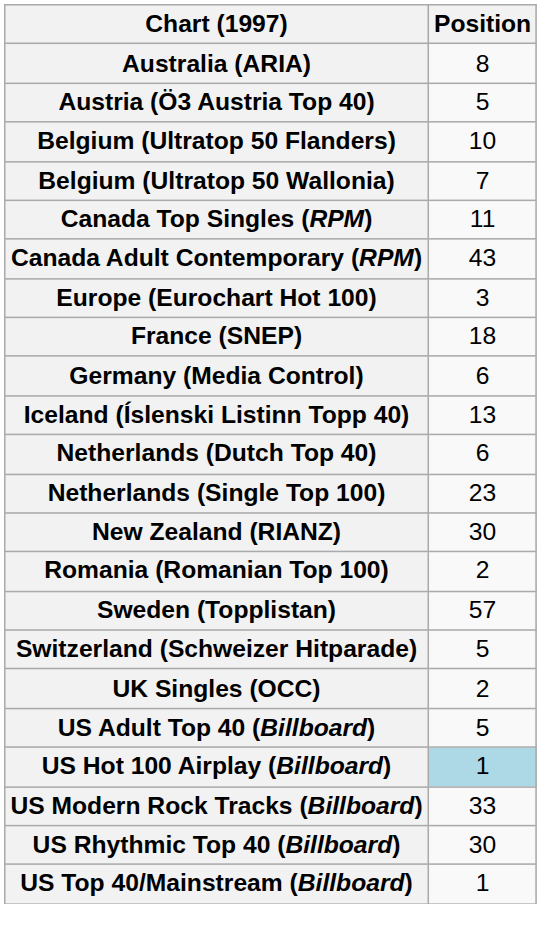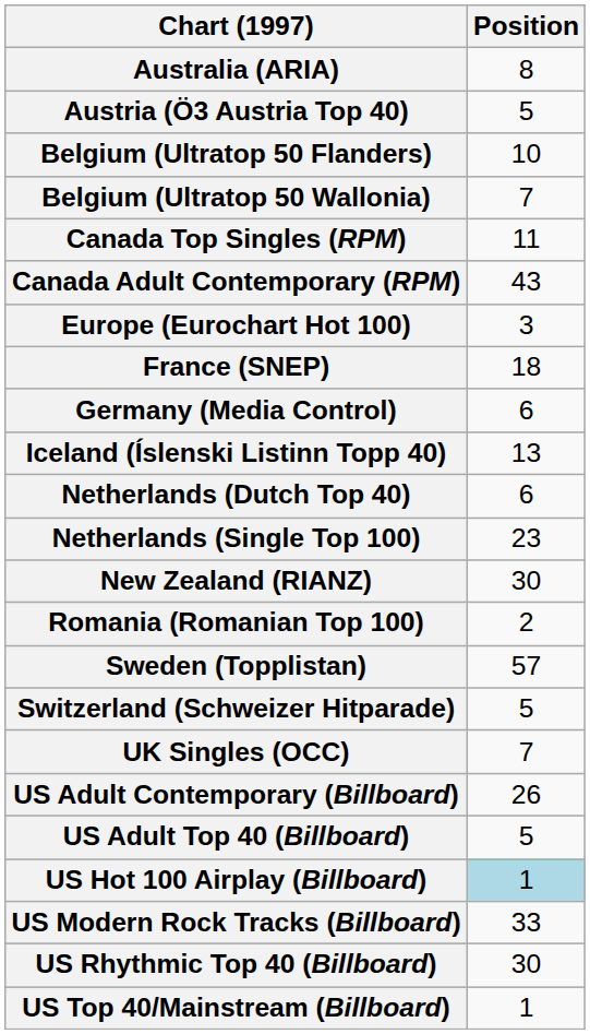 <table class="wikitable sortable plainrowheaders" style="text-align:center">
 <tr>
 <th scope="col">Chart (1997)</th>
 <th scope="col">Position</th>
 </tr>
 <tr>
 <th scope="row">Australia (ARIA)</th>
 <td>8</td>
 </tr>
 <tr>
 <th scope="row">Austria (Ö3 Austria Top 40)</th>
 <td>5</td>
 </tr>
 <tr>
 <th scope="row">Belgium (Ultratop 50 Flanders)</th>
 <td>10</td>
 </tr>
 <tr>
 <th scope="row">Belgium (Ultratop 50 Wallonia)</th>
 <td>7</td>
 </tr>
 <tr>
 <th scope="row">Canada Top Singles (<em>RPM</em>)</th>
 <td>11</td>
 </tr>
 <tr>
 <th scope="row">Canada Adult Contemporary (<em>RPM</em>)</th>
 <td>43</td>
 </tr>
 <tr>
 <th scope="row">Europe (Eurochart Hot 100)</th>
 <td>3</td>
 </tr>
 <tr>
 <th scope="row">France (SNEP)</th>
 <td>18</td>
 </tr>
 <tr>
 <th scope="row">Germany (Media Control)</th>
 <td>6</td>
 </tr>
 <tr>
 <th scope="row">Iceland (Íslenski Listinn Topp 40)</th>
 <td>13</td>
 </tr>
 <tr>
 <th scope="row">Netherlands (Dutch Top 40)</th>
 <td>6</td>
 </tr>
 <tr>
 <th scope="row">Netherlands (Single Top 100)</th>
 <td>23</td>
 </tr>
 <tr>
 <th scope="row">New Zealand (RIANZ)</th>
 <td>30</td>
 </tr>
 <tr>
 <th scope="row">Romania (Romanian Top 100)</th>
 <td>2</td>
 </tr>
 <tr>
 <th scope="row">Sweden (Topplistan)</th>
 <td>57</td>
 </tr>
 <tr>
 <th scope="row">Switzerland (Schweizer Hitparade)</th>
 <td>5</td>
 </tr>
 <tr>
 <th scope="row">UK Singles (OCC)</th>
-<td>2</td>
+<td>7</td>
+</tr>
+<tr>
+<th scope="row">US Adult Contemporary (<em>Billboard</em>)</th>
+<td>26</td>
 </tr>
 <tr>
 <th scope="row">US Adult Top 40 (<em>Billboard</em>)</th>
 <td>5</td>
 </tr>
 <tr>
 <th scope="row">US Hot 100 Airplay (<em>Billboard</em>)</th>
 <td style="background: lightblue;">1</td>
 </tr>
 <tr>
 <th scope="row">US Modern Rock Tracks (<em>Billboard</em>)</th>
 <td>33</td>
 </tr>
 <tr>
 <th scope="row">US Rhythmic Top 40 (<em>Billboard</em>)</th>
 <td>30</td>
 </tr>
 <tr>
 <th scope="row">US Top 40/Mainstream (<em>Billboard</em>)</th>
 <td>1</td>
 </tr>
 </table>
